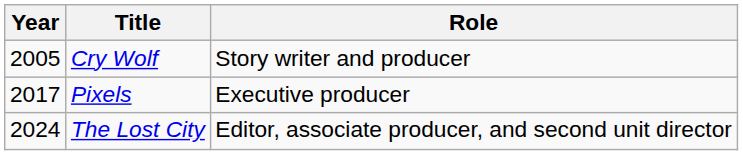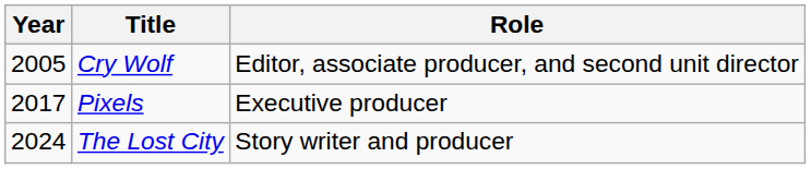 <table class="wikitable">
 <tr>
 <th>Year</th>
 <th>Title</th>
 <th>Role</th>
 </tr>
 <tr>
 <td>2005</td>
 <td><em><a href='#'>Cry Wolf</a></em></td>
-<td>Story writer and producer</td>
+<td>Editor, associate producer, and second unit director</td>
 </tr>
 <tr>
 <td>2017</td>
 <td><em><a href='#'>Pixels</a></em></td>
 <td>Executive producer</td>
 </tr>
 <tr>
 <td>2024</td>
 <td><em><a href='#'>The Lost City</a></em></td>
-<td>Editor, associate producer, and second unit director</td>
+<td>Story writer and producer</td>
 </tr>
 </table>
